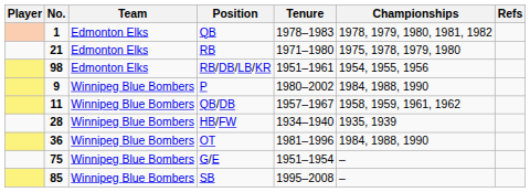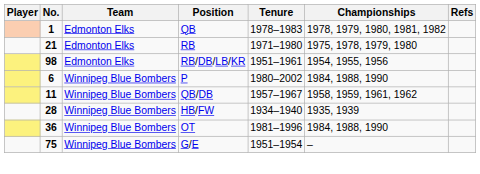 <table class="wikitable sortable">
 <tr>
 <th scope="col">Player</th>
 <th scope="col">No.</th>
 <th scope="col">Team</th>
 <th scope="col">Position</th>
 <th scope="col">Tenure</th>
 <th scope="col">Championships</th>
 <th class="unsortable" scope="col">Refs</th>
 </tr>
 <tr>
 <td style="background:#FBCEB1;"></td>
 <td align="center"><strong>1</strong></td>
 <td><a href='#'>Edmonton Elks</a></td>
 <td><a href='#'>QB</a></td>
 <td>1978–1983</td>
 <td>1978, 1979, 1980, 1981, 1982</td>
 <td></td>
 </tr>
 <tr>
 <td></td>
 <td align="center"><strong>21</strong></td>
 <td><a href='#'>Edmonton Elks</a></td>
 <td><a href='#'>RB</a></td>
 <td>1971–1980</td>
 <td>1975, 1978, 1979, 1980</td>
 <td></td>
 </tr>
 <tr>
 <td style="background:#FCF27E;"></td>
 <td align="center"><strong>98</strong></td>
 <td><a href='#'>Edmonton Elks</a></td>
 <td><a href='#'>RB</a>/<a href='#'>DB</a>/<a href='#'>LB</a>/<a href='#'>KR</a></td>
 <td>1951–1961</td>
 <td>1954, 1955, 1956</td>
 <td></td>
 </tr>
 <tr>
 <td style="background:#FCF27E;"></td>
-<td align="center"><strong>9</strong></td>
+<td align="center"><strong>6</strong></td>
 <td><a href='#'>Winnipeg Blue Bombers</a></td>
 <td><a href='#'>P</a></td>
 <td>1980–2002</td>
 <td>1984, 1988, 1990</td>
 <td></td>
 </tr>
 <tr>
 <td style="background:#FCF27E;"></td>
 <td align="center"><strong>11</strong></td>
 <td><a href='#'>Winnipeg Blue Bombers</a></td>
 <td><a href='#'>QB</a>/<a href='#'>DB</a></td>
 <td>1957–1967</td>
 <td>1958, 1959, 1961, 1962</td>
 <td></td>
 </tr>
 <tr>
 <td></td>
 <td align="center"><strong>28</strong></td>
 <td><a href='#'>Winnipeg Blue Bombers</a></td>
 <td><a href='#'>HB</a>/<a href='#'>FW</a></td>
 <td>1934–1940</td>
 <td>1935, 1939</td>
 <td></td>
 </tr>
 <tr>
 <td style="background:#FCF27E;"></td>
 <td align="center"><strong>36</strong></td>
 <td><a href='#'>Winnipeg Blue Bombers</a></td>
 <td><a href='#'>OT</a></td>
 <td>1981–1996</td>
 <td>1984, 1988, 1990</td>
 <td></td>
 </tr>
 <tr>
 <td></td>
 <td align="center"><strong>75</strong></td>
 <td><a href='#'>Winnipeg Blue Bombers</a></td>
 <td><a href='#'>G</a>/<a href='#'>E</a></td>
 <td>1951–1954</td>
 <td>–</td>
 <td></td>
 </tr>
-<tr>
-<td style="background:#FCF27E;"></td>
-<td align="center"><strong>85</strong></td>
-<td><a href='#'>Winnipeg Blue Bombers</a></td>
-<td><a href='#'>SB</a></td>
-<td>1995–2008</td>
-<td>–</td>
-<td></td>
-</tr>
 </table>
